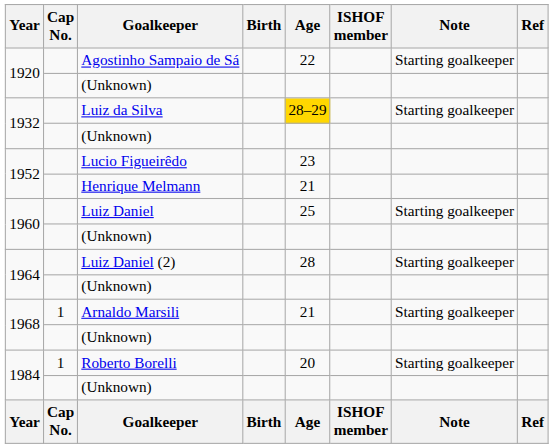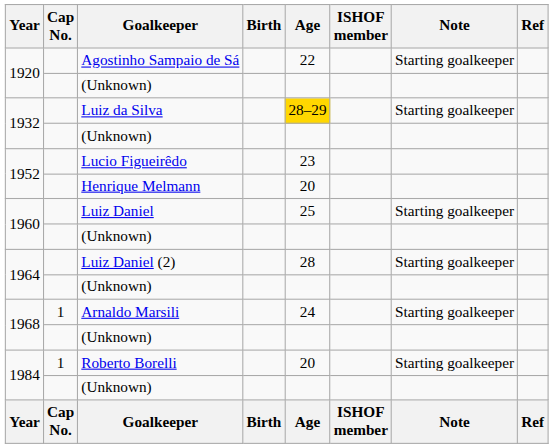 <table class="wikitable sortable" style="text-align: center; font-size: 90%; margin-left: 1em;">
 <tr>
 <th>Year</th>
 <th class="unsortable">Cap<br>No.</th>
 <th>Goalkeeper</th>
 <th>Birth</th>
 <th>Age</th>
 <th>ISHOF<br>member</th>
 <th>Note</th>
 <th class="unsortable">Ref</th>
 </tr>
 <tr>
 <td rowspan="2" style="text-align: left;">1920</td>
 <td></td>
 <td style="text-align: left;" data-sort-value="Sampaio De Sá, Agostinho"><a href='#'>Agostinho Sampaio de Sá</a></td>
 <td></td>
 <td>22</td>
 <td></td>
 <td style="text-align: left;">Starting goalkeeper</td>
 <td></td>
 </tr>
 <tr>
 <td></td>
 <td style="text-align: left;" data-sort-value="ZZZZZ">(Unknown)</td>
 <td></td>
 <td></td>
 <td></td>
 <td style="text-align: left;"></td>
 <td></td>
 </tr>
 <tr>
 <td rowspan="2" style="text-align: left;">1932</td>
 <td></td>
 <td style="text-align: left;" data-sort-value="Silva, Luiz Da"><a href='#'>Luiz da Silva</a></td>
 <td></td>
 <td style="background: gold;">28–29</td>
 <td></td>
 <td style="text-align: left;">Starting goalkeeper</td>
 <td></td>
 </tr>
 <tr>
 <td></td>
 <td style="text-align: left;" data-sort-value="ZZZZZ">(Unknown)</td>
 <td></td>
 <td></td>
 <td></td>
 <td style="text-align: left;"></td>
 <td></td>
 </tr>
 <tr>
 <td rowspan="2" style="text-align: left;">1952</td>
 <td></td>
 <td style="text-align: left;" data-sort-value="Figueirêdo, Lucio"><a href='#'>Lucio Figueirêdo</a></td>
 <td></td>
 <td>23</td>
 <td></td>
 <td style="text-align: left;"></td>
 <td></td>
 </tr>
 <tr>
 <td></td>
 <td style="text-align: left;" data-sort-value="Melmann, Henrique"><a href='#'>Henrique Melmann</a></td>
 <td></td>
-<td>21</td>
+<td>20</td>
 <td></td>
 <td style="text-align: left;"></td>
 <td></td>
 </tr>
 <tr>
 <td rowspan="2" style="text-align: left;">1960</td>
 <td></td>
 <td style="text-align: left;" data-sort-value="Daniel, Luiz"><a href='#'>Luiz Daniel</a></td>
 <td></td>
 <td>25</td>
 <td></td>
 <td style="text-align: left;">Starting goalkeeper</td>
 <td></td>
 </tr>
 <tr>
 <td></td>
 <td style="text-align: left;" data-sort-value="ZZZZZ">(Unknown)</td>
 <td></td>
 <td></td>
 <td></td>
 <td style="text-align: left;"></td>
 <td></td>
 </tr>
 <tr>
 <td rowspan="2" style="text-align: left;">1964</td>
 <td></td>
 <td style="text-align: left;" data-sort-value="Daniel, Luiz"><a href='#'>Luiz Daniel</a> (2)</td>
 <td></td>
 <td>28</td>
 <td></td>
 <td style="text-align: left;">Starting goalkeeper</td>
 <td></td>
 </tr>
 <tr>
 <td></td>
 <td style="text-align: left;" data-sort-value="ZZZZZ">(Unknown)</td>
 <td></td>
 <td></td>
 <td></td>
 <td style="text-align: left;"></td>
 <td></td>
 </tr>
 <tr>
 <td rowspan="2" style="text-align: left;">1968</td>
 <td>1</td>
 <td style="text-align: left;" data-sort-value="Marsili, Arnaldo"><a href='#'>Arnaldo Marsili</a></td>
 <td></td>
-<td>21</td>
+<td>24</td>
 <td></td>
 <td style="text-align: left;">Starting goalkeeper</td>
 <td></td>
 </tr>
 <tr>
 <td></td>
 <td style="text-align: left;" data-sort-value="ZZZZZ">(Unknown)</td>
 <td></td>
 <td></td>
 <td></td>
 <td style="text-align: left;"></td>
 <td></td>
 </tr>
 <tr>
 <td rowspan="2" style="text-align: left;">1984</td>
 <td>1</td>
 <td style="text-align: left;" data-sort-value="Borelli, Roberto"><a href='#'>Roberto Borelli</a></td>
 <td></td>
 <td>20</td>
 <td></td>
 <td style="text-align: left;">Starting goalkeeper</td>
 <td></td>
 </tr>
 <tr>
 <td></td>
 <td style="text-align: left;" data-sort-value="ZZZZZ">(Unknown)</td>
 <td></td>
 <td></td>
 <td></td>
 <td style="text-align: left;"></td>
 <td></td>
 </tr>
 <tr>
 <th>Year</th>
 <th>Cap<br>No.</th>
 <th>Goalkeeper</th>
 <th>Birth</th>
 <th>Age</th>
 <th>ISHOF<br>member</th>
 <th>Note</th>
 <th>Ref</th>
 </tr>
 </table>
